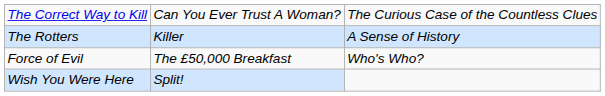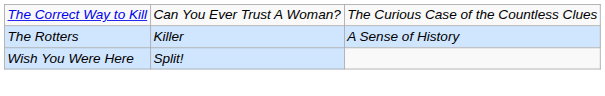 <table class="wikitable">
 <tr scope="col" style="vertical-align: top;">
 <td><em><a href='#'>The Correct Way to Kill</a></em></td>
 <td><em>Can You Ever Trust A Woman?</em></td>
 <td><em>The Curious Case of the Countless Clues</em></td>
 </tr>
 <tr style="vertical-align: top; background: #D0E6FF">
 <td><em>The Rotters</em></td>
 <td><em>Killer</em></td>
 <td><em>A Sense of History</em></td>
 </tr>
-<tr scope="col" style="vertical-align: top;">
-<td><em>Force of Evil</em></td>
-<td><em>The £50,000 Breakfast</em></td>
-<td><em>Who's Who?</em></td>
-</tr>
 <tr style="vertical-align: top; background: #D0E6FF">
 <td><em>Wish You Were Here</em></td>
 <td><em>Split!</em></td>
 </tr>
 </table>
